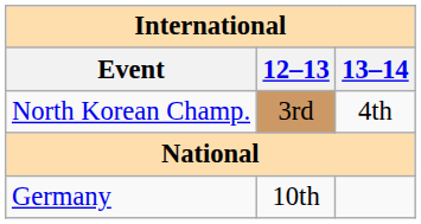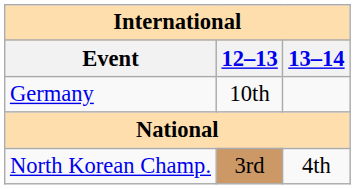 <table class="wikitable" style="text-align:center">
 <tr>
 <th style="background-color: #ffdead; " colspan=3 align=center>International</th>
 </tr>
 <tr>
 <th>Event</th>
 <th><a href='#'>12–13</a></th>
 <th><a href='#'>13–14</a></th>
 </tr>
 <tr>
-<td align=left><a href='#'>North Korean Champ.</a></td>
-<td bgcolor=cc9966>3rd</td>
-<td>4th</td>
+<td align=left> <a href='#'>Germany</a></td>
+<td>10th</td>
+<td></td>
 </tr>
 <tr>
 <th style="background-color: #ffdead; " colspan=3 align=center>National</th>
 </tr>
 <tr>
-<td align=left> <a href='#'>Germany</a></td>
-<td>10th</td>
-<td></td>
+<td align=left><a href='#'>North Korean Champ.</a></td>
+<td bgcolor=cc9966>3rd</td>
+<td>4th</td>
 </tr>
 </table>
